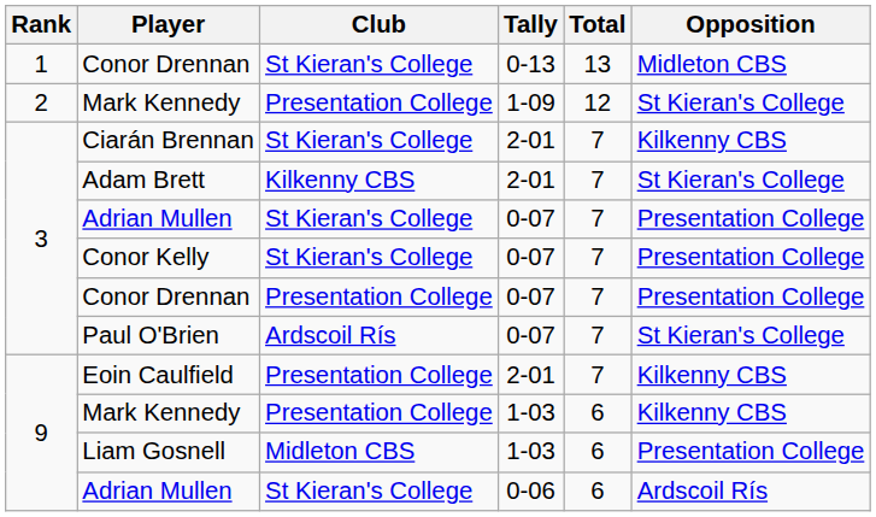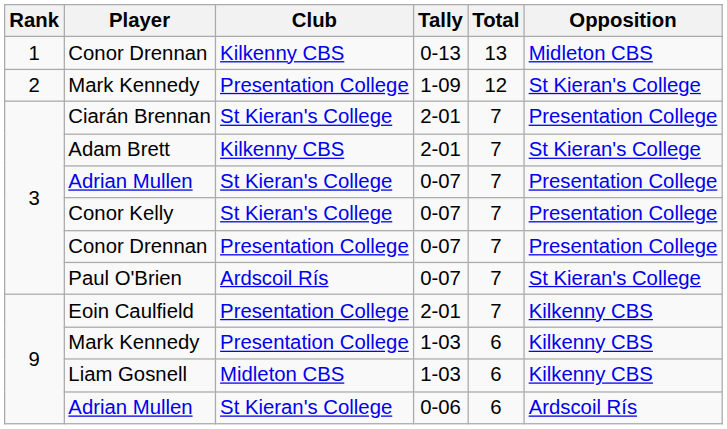 <table class="wikitable">
 <tr>
 <th>Rank</th>
 <th>Player</th>
 <th>Club</th>
 <th>Tally</th>
 <th>Total</th>
 <th>Opposition</th>
 </tr>
 <tr>
 <td rowspan="1" style="text-align:center;">1</td>
 <td>Conor Drennan</td>
-<td><a href='#'>St Kieran's College</a></td>
+<td><a href='#'>Kilkenny CBS</a></td>
 <td align=center>0-13</td>
 <td align=center>13</td>
 <td><a href='#'>Midleton CBS</a></td>
 </tr>
 <tr>
 <td rowspan="1" style="text-align:center;">2</td>
 <td>Mark Kennedy</td>
 <td><a href='#'>Presentation College</a></td>
 <td align=center>1-09</td>
 <td align=center>12</td>
 <td><a href='#'>St Kieran's College</a></td>
 </tr>
 <tr>
 <td rowspan="6" style="text-align:center;">3</td>
 <td>Ciarán Brennan</td>
 <td><a href='#'>St Kieran's College</a></td>
 <td align=center>2-01</td>
 <td align=center>7</td>
-<td><a href='#'>Kilkenny CBS</a></td>
+<td><a href='#'>Presentation College</a></td>
 </tr>
 <tr>
 <td>Adam Brett</td>
 <td><a href='#'>Kilkenny CBS</a></td>
 <td align=center>2-01</td>
 <td align=center>7</td>
 <td><a href='#'>St Kieran's College</a></td>
 </tr>
 <tr>
 <td><a href='#'>Adrian Mullen</a></td>
 <td><a href='#'>St Kieran's College</a></td>
 <td align=center>0-07</td>
 <td align=center>7</td>
 <td><a href='#'>Presentation College</a></td>
 </tr>
 <tr>
 <td>Conor Kelly</td>
 <td><a href='#'>St Kieran's College</a></td>
 <td align=center>0-07</td>
 <td align=center>7</td>
 <td><a href='#'>Presentation College</a></td>
 </tr>
 <tr>
 <td>Conor Drennan</td>
 <td><a href='#'>Presentation College</a></td>
 <td align=center>0-07</td>
 <td align=center>7</td>
 <td><a href='#'>Presentation College</a></td>
 </tr>
 <tr>
 <td>Paul O'Brien</td>
 <td><a href='#'>Ardscoil Rís</a></td>
 <td align=center>0-07</td>
 <td align=center>7</td>
 <td><a href='#'>St Kieran's College</a></td>
 </tr>
 <tr>
 <td rowspan="4" style="text-align:center;">9</td>
 <td>Eoin Caulfield</td>
 <td><a href='#'>Presentation College</a></td>
 <td align=center>2-01</td>
 <td align=center>7</td>
 <td><a href='#'>Kilkenny CBS</a></td>
 </tr>
 <tr>
 <td>Mark Kennedy</td>
 <td><a href='#'>Presentation College</a></td>
 <td align=center>1-03</td>
 <td align=center>6</td>
 <td><a href='#'>Kilkenny CBS</a></td>
 </tr>
 <tr>
 <td>Liam Gosnell</td>
 <td><a href='#'>Midleton CBS</a></td>
 <td align=center>1-03</td>
 <td align=center>6</td>
-<td><a href='#'>Presentation College</a></td>
+<td><a href='#'>Kilkenny CBS</a></td>
 </tr>
 <tr>
 <td><a href='#'>Adrian Mullen</a></td>
 <td><a href='#'>St Kieran's College</a></td>
 <td align=center>0-06</td>
 <td align=center>6</td>
 <td><a href='#'>Ardscoil Rís</a></td>
 </tr>
 </table>
